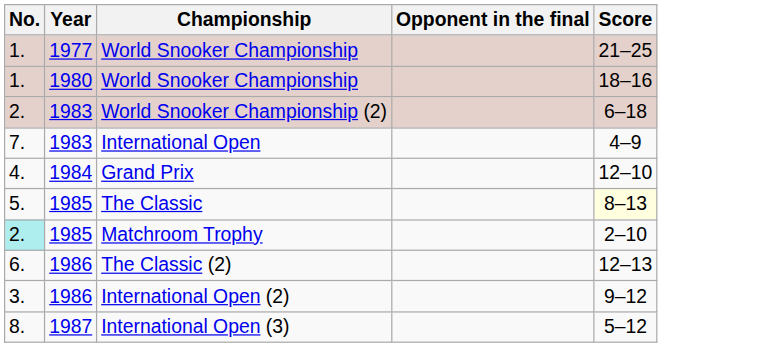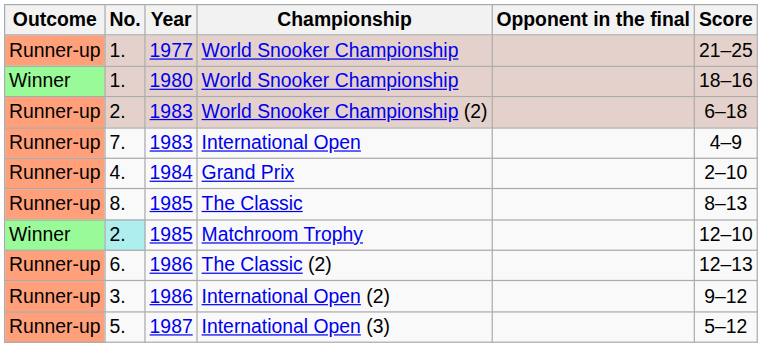 <table class="wikitable sortable">
 <tr>
+<th scope="col">Outcome</th>
 <th scope="col">No.</th>
 <th scope="col">Year</th>
 <th scope="col">Championship</th>
 <th scope="col">Opponent in the final</th>
 <th scope="col" class=unsortable>Score</th>
 </tr>
 <tr style="background:#e5d1cb;">
+<td style="background:#ffa07a;">Runner-up</td>
 <td>1.</td>
 <td><a href='#'>1977</a></td>
 <td><a href='#'>World Snooker Championship</a></td>
 <td></td>
 <td align="center">21–25</td>
 </tr>
 <tr style="background:#e5d1cb;">
+<td style="background:#98fb98;">Winner</td>
 <td>1.</td>
 <td><a href='#'>1980</a></td>
 <td><a href='#'>World Snooker Championship</a></td>
 <td></td>
 <td align="center">18–16</td>
 </tr>
 <tr style="background:#e5d1cb;">
+<td style="background:#ffa07a;">Runner-up</td>
 <td>2.</td>
 <td><a href='#'>1983</a></td>
 <td><a href='#'>World Snooker Championship</a> (2)</td>
 <td></td>
 <td align="center">6–18</td>
 </tr>
 <tr>
+<td style="background:#ffa07a;">Runner-up</td>
 <td>7.</td>
 <td><a href='#'>1983</a></td>
 <td><a href='#'>International Open</a></td>
 <td></td>
 <td align="center">4–9</td>
 </tr>
 <tr>
+<td style="background:#ffa07a;">Runner-up</td>
 <td>4.</td>
 <td><a href='#'>1984</a></td>
 <td><a href='#'>Grand Prix</a></td>
 <td></td>
-<td align="center">12–10</td>
+<td align="center">2–10</td>
 </tr>
 <tr>
-<td>5.</td>
+<td style="background:#ffa07a;">Runner-up</td>
+<td>8.</td>
 <td><a href='#'>1985</a></td>
 <td><a href='#'>The Classic</a></td>
 <td></td>
-<td align="center" style="background: lightyellow;">8–13</td>
+<td align="center">8–13</td>
 </tr>
 <tr>
+<td style="background:#98fb98;">Winner</td>
 <td style="background: paleturquoise;">2.</td>
 <td><a href='#'>1985</a></td>
 <td><a href='#'>Matchroom Trophy</a></td>
 <td></td>
-<td align="center">2–10</td>
+<td align="center">12–10</td>
 </tr>
 <tr>
+<td style="background:#ffa07a;">Runner-up</td>
 <td>6.</td>
 <td><a href='#'>1986</a></td>
 <td><a href='#'>The Classic</a> (2)</td>
 <td></td>
 <td align="center">12–13</td>
 </tr>
 <tr>
+<td style="background:#ffa07a;">Runner-up</td>
 <td>3.</td>
 <td><a href='#'>1986</a></td>
 <td><a href='#'>International Open</a> (2)</td>
 <td></td>
 <td align="center">9–12</td>
 </tr>
 <tr>
-<td>8.</td>
+<td style="background:#ffa07a;">Runner-up</td>
+<td>5.</td>
 <td><a href='#'>1987</a></td>
 <td><a href='#'>International Open</a> (3)</td>
 <td></td>
 <td align="center">5–12</td>
 </tr>
 </table>
